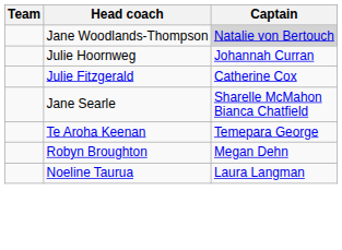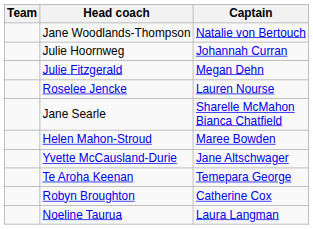 <table class="wikitable collapsible">
 <tr>
 <th>Team</th>
 <th>Head coach</th>
 <th>Captain</th>
 </tr>
 <tr>
 <td></td>
 <td>Jane Woodlands-Thompson</td>
-<td style="background: lightgrey;"><a href='#'>Natalie von Bertouch</a></td>
+<td><a href='#'>Natalie von Bertouch</a></td>
 </tr>
 <tr>
 <td></td>
 <td>Julie Hoornweg</td>
 <td><a href='#'>Johannah Curran</a></td>
 </tr>
 <tr>
 <td></td>
 <td><a href='#'>Julie Fitzgerald</a></td>
-<td><a href='#'>Catherine Cox</a></td>
+<td><a href='#'>Megan Dehn</a></td>
+</tr>
+<tr>
+<td></td>
+<td><a href='#'>Roselee Jencke</a></td>
+<td><a href='#'>Lauren Nourse</a></td>
 </tr>
 <tr>
 <td></td>
 <td>Jane Searle</td>
 <td><a href='#'>Sharelle McMahon</a><br><a href='#'>Bianca Chatfield</a></td>
+</tr>
+<tr>
+<td></td>
+<td><a href='#'>Helen Mahon-Stroud</a></td>
+<td><a href='#'>Maree Bowden</a></td>
+</tr>
+<tr>
+<td></td>
+<td><a href='#'>Yvette McCausland-Durie</a></td>
+<td><a href='#'>Jane Altschwager</a></td>
 </tr>
 <tr>
 <td></td>
 <td><a href='#'>Te Aroha Keenan</a></td>
 <td><a href='#'>Temepara George</a></td>
 </tr>
 <tr>
 <td></td>
 <td><a href='#'>Robyn Broughton</a></td>
-<td><a href='#'>Megan Dehn</a></td>
+<td><a href='#'>Catherine Cox</a></td>
 </tr>
 <tr>
 <td></td>
 <td><a href='#'>Noeline Taurua</a></td>
 <td><a href='#'>Laura Langman</a></td>
 </tr>
 </table>
